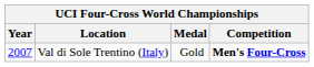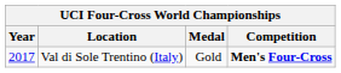 <table class="wikitable" style="margin:1em auto;">
 <tr>
 <th colspan="4">UCI Four-Cross World Championships</th>
 </tr>
 <tr>
 <th>Year</th>
 <th>Location</th>
 <th>Medal</th>
 <th>Competition</th>
 </tr>
 <tr align="center">
-<td><a href='#'>2007</a></td>
+<td><a href='#'>2017</a></td>
 <td align="left">Val di Sole Trentino (<a href='#'>Italy</a>)</td>
 <td><span> Gold</span></td>
 <td><strong>Men's <a href='#'>Four-Cross</a></strong></td>
 </tr>
 </table>
